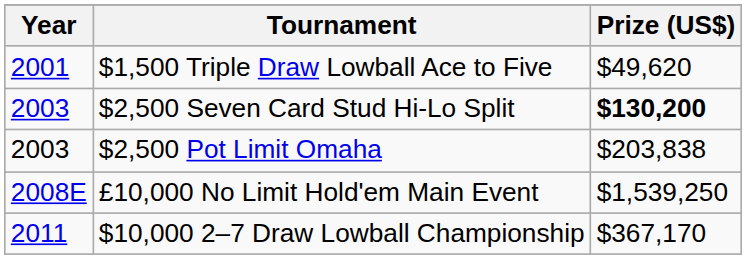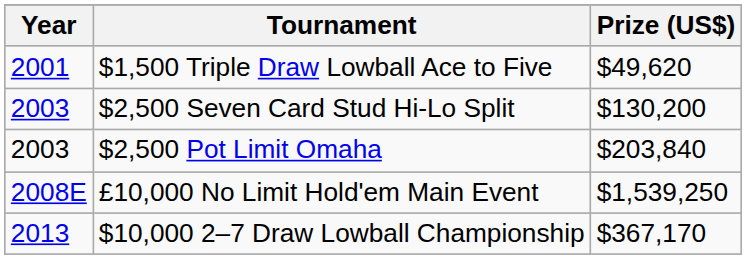 <table class="wikitable">
 <tr>
 </tr>
 <tr>
 <th>Year</th>
 <th>Tournament</th>
 <th>Prize (US$)</th>
 </tr>
 <tr>
 <td><a href='#'>2001</a></td>
 <td>$1,500 Triple <a href='#'>Draw</a> Lowball Ace to Five</td>
 <td>$49,620</td>
 </tr>
 <tr>
 <td><a href='#'>2003</a></td>
 <td>$2,500 Seven Card Stud Hi-Lo Split</td>
-<td><strong>$130,200</strong></td>
+<td>$130,200</td>
 </tr>
 <tr>
 <td>2003</td>
 <td>$2,500 <a href='#'>Pot Limit Omaha</a></td>
-<td>$203,838</td>
+<td>$203,840</td>
 </tr>
 <tr>
 <td><a href='#'>2008E</a></td>
 <td>£10,000 No Limit Hold'em Main Event</td>
 <td>$1,539,250</td>
 </tr>
 <tr>
-<td><a href='#'>2011</a></td>
+<td><a href='#'>2013</a></td>
 <td>$10,000 2–7 Draw Lowball Championship</td>
 <td>$367,170</td>
 </tr>
 </table>
